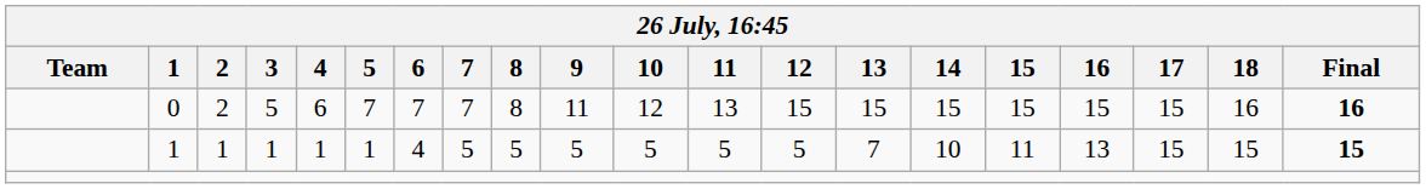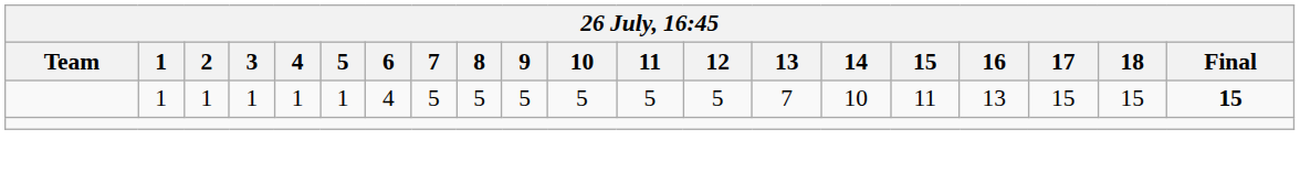 <table class=wikitable style="text-align:center; width: 55%">
 <tr>
 <th colspan=20><em>26 July, 16:45</em></th>
 </tr>
 <tr>
 <th>Team</th>
 <th>1</th>
 <th>2</th>
 <th>3</th>
 <th>4</th>
 <th>5</th>
 <th>6</th>
 <th>7</th>
 <th>8</th>
 <th>9</th>
 <th>10</th>
 <th>11</th>
 <th>12</th>
 <th>13</th>
 <th>14</th>
 <th>15</th>
 <th>16</th>
 <th>17</th>
 <th>18</th>
 <th>Final</th>
 </tr>
 <tr>
-<td align=left><strong></strong></td>
-<td>0</td>
-<td>2</td>
-<td>5</td>
-<td>6</td>
-<td>7</td>
-<td>7</td>
-<td>7</td>
-<td>8</td>
-<td>11</td>
-<td>12</td>
-<td>13</td>
-<td>15</td>
-<td>15</td>
-<td>15</td>
-<td>15</td>
-<td>15</td>
-<td>15</td>
-<td>16</td>
-<td><strong>16</strong></td>
-</tr>
-<tr>
 <td align=left></td>
 <td>1</td>
 <td>1</td>
 <td>1</td>
 <td>1</td>
 <td>1</td>
 <td>4</td>
 <td>5</td>
 <td>5</td>
 <td>5</td>
 <td>5</td>
 <td>5</td>
 <td>5</td>
 <td>7</td>
 <td>10</td>
 <td>11</td>
 <td>13</td>
 <td>15</td>
 <td>15</td>
 <td><strong>15</strong></td>
 </tr>
 <tr>
 <td colspan=20></td>
 </tr>
 </table>
